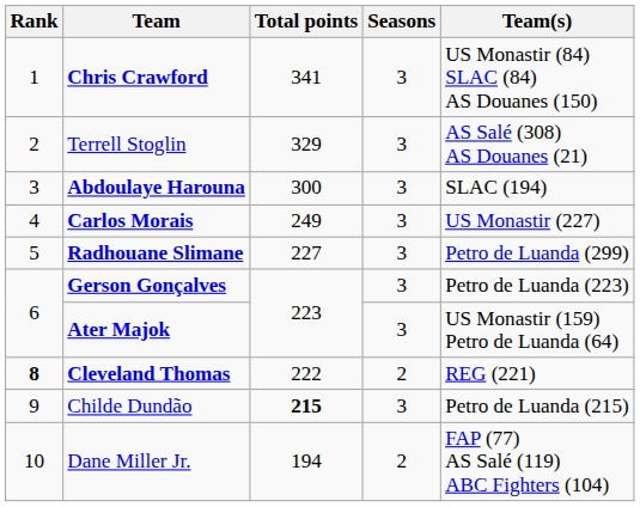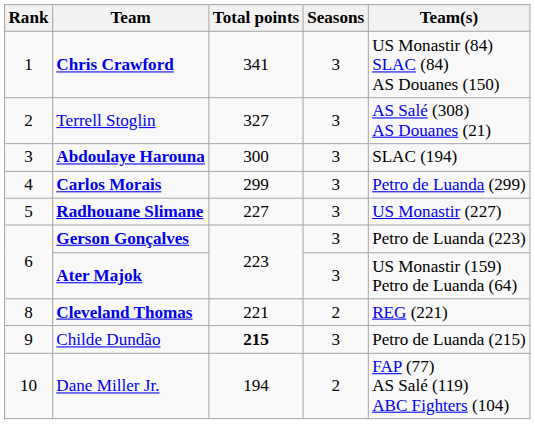 <table class="wikitable sortable" style="text-align:center;">
 <tr>
 <th>Rank</th>
 <th>Team</th>
 <th>Total points</th>
 <th>Seasons</th>
 <th>Team(s)</th>
 </tr>
 <tr>
 <td>1</td>
 <td align="left"><strong> <a href='#'>Chris Crawford</a></strong></td>
 <td align="center">341</td>
 <td>3</td>
 <td align="left">US Monastir (84)<br><a href='#'>SLAC</a> (84)<br>AS Douanes (150)</td>
 </tr>
 <tr>
 <td>2</td>
 <td align="left"> <a href='#'>Terrell Stoglin</a></td>
-<td align="center">329</td>
+<td align="center">327</td>
 <td>3</td>
 <td align="left"><a href='#'>AS Salé</a> (308)<br><a href='#'>AS Douanes</a> (21)</td>
 </tr>
 <tr>
 <td>3</td>
 <td align="left"><strong> <a href='#'>Abdoulaye Harouna</a></strong></td>
 <td align="center">300</td>
 <td>3</td>
 <td align="left">SLAC (194)</td>
 </tr>
 <tr>
 <td>4</td>
 <td align="left"><strong> <a href='#'>Carlos Morais</a></strong></td>
-<td>249</td>
+<td>299</td>
 <td>3</td>
-<td align="left"><a href='#'>US Monastir</a> (227)</td>
+<td align="left"><a href='#'>Petro de Luanda</a> (299)</td>
 </tr>
 <tr>
 <td>5</td>
 <td align="left"><strong> <a href='#'>Radhouane Slimane</a></strong></td>
 <td align="center">227</td>
 <td>3</td>
-<td align="left"><a href='#'>Petro de Luanda</a> (299)</td>
+<td align="left"><a href='#'>US Monastir</a> (227)</td>
 </tr>
 <tr>
 <td rowspan="2">6</td>
 <td align="left"><strong> <a href='#'>Gerson Gonçalves</a></strong></td>
 <td rowspan="2">223</td>
 <td>3</td>
 <td>Petro de Luanda (223)</td>
 </tr>
 <tr>
 <td align="left"><strong> <a href='#'>Ater Majok</a></strong></td>
 <td>3</td>
 <td align="left">US Monastir (159)<br>Petro de Luanda (64)</td>
 </tr>
 <tr>
-<td><strong>8</strong></td>
+<td>8</td>
 <td align="left"><strong> <a href='#'>Cleveland Thomas</a></strong></td>
-<td>222</td>
+<td>221</td>
 <td>2</td>
 <td align="left"><a href='#'>REG</a> (221)</td>
 </tr>
 <tr>
 <td>9</td>
 <td align="left"> <a href='#'>Childe Dundão</a></td>
 <td><strong>215</strong></td>
 <td>3</td>
 <td>Petro de Luanda (215)</td>
 </tr>
 <tr>
 <td>10</td>
 <td align="left"> <a href='#'>Dane Miller Jr.</a></td>
 <td>194</td>
 <td>2</td>
 <td align="left"><a href='#'>FAP</a> (77)<br>AS Salé (119)<br><a href='#'>ABC Fighters</a> (104)</td>
 </tr>
 </table>
